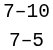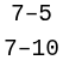 <table style="text-align:center">
 <tr>
 <th width=200></th>
 <th width=100></th>
 <th width=200></th>
 </tr>
 <tr>
+<td align=right><strong></strong></td>
+<td>7–5</td>
+<td align=left></td>
+</tr>
+<tr>
 <td align=right></td>
 <td>7–10</td>
 <td align=left><strong></strong></td>
 </tr>
-<tr>
-<td align=right><strong></strong></td>
-<td>7–5</td>
-<td align=left></td>
-</tr>
 </table>
